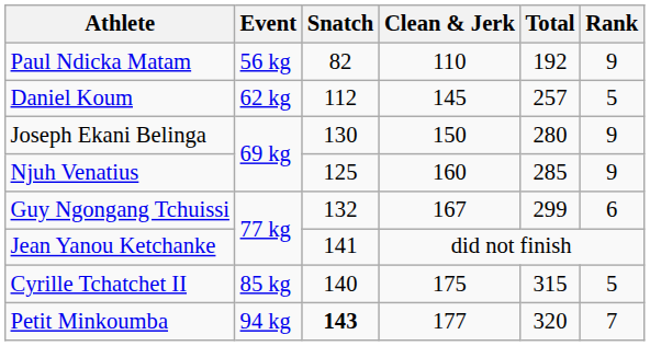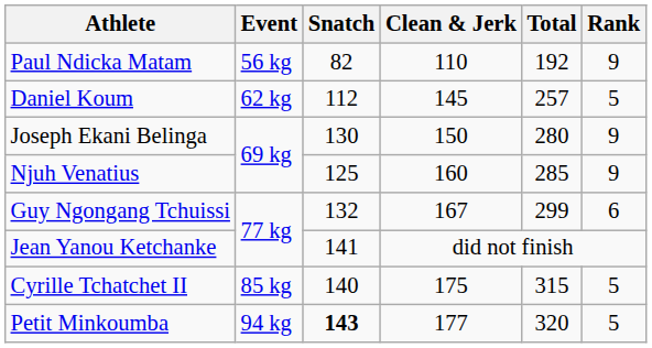 <table class="wikitable" style="font-size:90%;text-align:center">
 <tr>
 <th>Athlete</th>
 <th>Event</th>
 <th>Snatch</th>
 <th>Clean & Jerk</th>
 <th>Total</th>
 <th>Rank</th>
 </tr>
 <tr align=center>
 <td align=left><a href='#'>Paul Ndicka Matam</a></td>
 <td align=left><a href='#'>56 kg</a></td>
 <td>82</td>
 <td>110</td>
 <td>192</td>
 <td>9</td>
 </tr>
 <tr align=center>
 <td align=left><a href='#'>Daniel Koum</a></td>
 <td align=left><a href='#'>62 kg</a></td>
 <td>112</td>
 <td>145</td>
 <td>257</td>
 <td>5</td>
 </tr>
 <tr align=center>
 <td align=left>Joseph Ekani Belinga</td>
 <td align=left rowspan=2><a href='#'>69 kg</a></td>
 <td>130</td>
 <td>150</td>
 <td>280</td>
 <td>9</td>
 </tr>
 <tr align=center>
 <td align=left><a href='#'>Njuh Venatius</a></td>
 <td>125</td>
 <td>160</td>
 <td>285</td>
 <td>9</td>
 </tr>
 <tr align=center>
 <td align=left><a href='#'>Guy Ngongang Tchuissi</a></td>
 <td align=left rowspan=2><a href='#'>77 kg</a></td>
 <td>132</td>
 <td>167</td>
 <td>299</td>
 <td>6</td>
 </tr>
 <tr align=center>
 <td align=left><a href='#'>Jean Yanou Ketchanke</a></td>
 <td>141</td>
 <td colspan=3>did not finish</td>
 </tr>
 <tr align=center>
 <td align=left><a href='#'>Cyrille Tchatchet II</a></td>
 <td align=left><a href='#'>85 kg</a></td>
 <td>140</td>
 <td>175</td>
 <td>315</td>
 <td>5</td>
 </tr>
 <tr align=center>
 <td align=left><a href='#'>Petit Minkoumba</a></td>
 <td align=left><a href='#'>94 kg</a></td>
 <td><strong>143</strong></td>
 <td>177</td>
 <td>320</td>
-<td>7</td>
+<td>5</td>
 </tr>
 </table>
